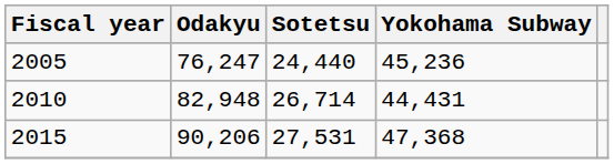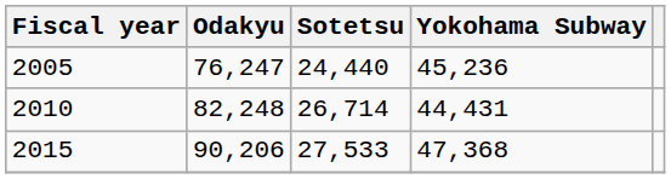 <table class="wikitable">
 <tr>
 <th>Fiscal year</th>
 <th>Odakyu</th>
 <th>Sotetsu</th>
 <th>Yokohama Subway</th>
 <th></th>
 </tr>
 <tr>
 <td>2005</td>
 <td>76,247</td>
 <td>24,440</td>
 <td>45,236</td>
 <td></td>
 </tr>
 <tr>
 <td>2010</td>
-<td>82,948</td>
+<td>82,248</td>
 <td>26,714</td>
 <td>44,431</td>
 <td></td>
 </tr>
 <tr>
 <td>2015</td>
 <td>90,206</td>
-<td>27,531</td>
+<td>27,533</td>
 <td>47,368</td>
 <td></td>
 </tr>
 <tr>
 </tr>
 </table>
